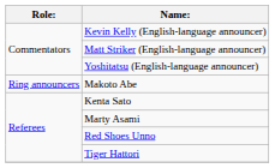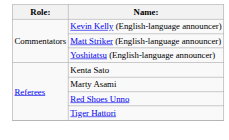 <table class=wikitable style="font-size:90%; margin: 0.5em 0 0.5em 1em; float: right; clear: right;">
 <tr>
 <th>Role:</th>
 <th>Name:</th>
 </tr>
 <tr>
 <td rowspan=3>Commentators</td>
 <td><a href='#'>Kevin Kelly</a> (English-language announcer)</td>
 </tr>
 <tr>
 <td><a href='#'>Matt Striker</a> (English-language announcer)</td>
 </tr>
 <tr>
 <td><a href='#'>Yoshitatsu</a> (English-language announcer)</td>
-</tr>
-<tr>
-<td rowspan=1><a href='#'>Ring announcers</a></td>
-<td>Makoto Abe</td>
 </tr>
 <tr>
 <td rowspan=4><a href='#'>Referees</a></td>
 <td>Kenta Sato</td>
 </tr>
 <tr>
 <td>Marty Asami</td>
 </tr>
 <tr>
 <td><a href='#'>Red Shoes Unno</a></td>
 </tr>
 <tr>
 <td><a href='#'>Tiger Hattori</a></td>
 </tr>
 <tr>
 </tr>
 </table>
